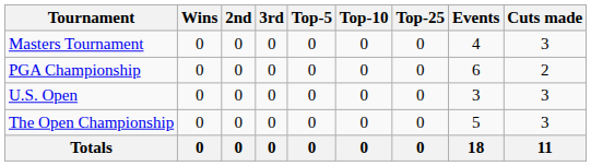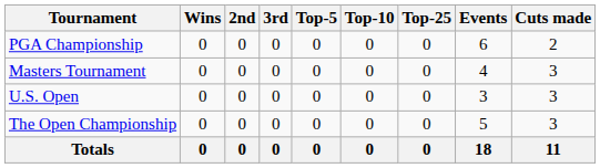 <table class=wikitable style=text-align:center>
 <tr>
 <th>Tournament</th>
 <th>Wins</th>
 <th>2nd</th>
 <th>3rd</th>
 <th>Top-5</th>
 <th>Top-10</th>
 <th>Top-25</th>
 <th>Events</th>
 <th>Cuts made</th>
 </tr>
 <tr>
+<td align=left><a href='#'>PGA Championship</a></td>
+<td>0</td>
+<td>0</td>
+<td>0</td>
+<td>0</td>
+<td>0</td>
+<td>0</td>
+<td>6</td>
+<td>2</td>
+</tr>
+<tr>
 <td align=left><a href='#'>Masters Tournament</a></td>
 <td>0</td>
 <td>0</td>
 <td>0</td>
 <td>0</td>
 <td>0</td>
 <td>0</td>
 <td>4</td>
 <td>3</td>
-</tr>
-<tr>
-<td align=left><a href='#'>PGA Championship</a></td>
-<td>0</td>
-<td>0</td>
-<td>0</td>
-<td>0</td>
-<td>0</td>
-<td>0</td>
-<td>6</td>
-<td>2</td>
 </tr>
 <tr>
 <td align=left><a href='#'>U.S. Open</a></td>
 <td>0</td>
 <td>0</td>
 <td>0</td>
 <td>0</td>
 <td>0</td>
 <td>0</td>
 <td>3</td>
 <td>3</td>
 </tr>
 <tr>
 <td align=left><a href='#'>The Open Championship</a></td>
 <td>0</td>
 <td>0</td>
 <td>0</td>
 <td>0</td>
 <td>0</td>
 <td>0</td>
 <td>5</td>
 <td>3</td>
 </tr>
 <tr>
 <th>Totals</th>
 <th>0</th>
 <th>0</th>
 <th>0</th>
 <th>0</th>
 <th>0</th>
 <th>0</th>
 <th>18</th>
 <th>11</th>
 </tr>
 </table>
